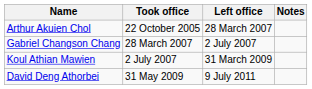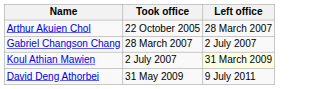 <table class="wikitable">
 <tr>
 <th>Name</th>
 <th>Took office</th>
 <th>Left office</th>
-<th>Notes</th>
 </tr>
 <tr>
 <td><a href='#'>Arthur Akuien Chol</a></td>
 <td>22 October 2005</td>
 <td>28 March 2007</td>
-<td></td>
 </tr>
 <tr>
 <td><a href='#'>Gabriel Changson Chang</a></td>
 <td>28 March 2007</td>
 <td>2 July 2007</td>
-<td></td>
 </tr>
 <tr>
 <td><a href='#'>Koul Athian Mawien</a></td>
 <td>2 July 2007</td>
-<td>31 March 2009</td>
-<td></td>
+<td style="background: lightyellow;">31 March 2009</td>
 </tr>
 <tr>
 <td><a href='#'>David Deng Athorbei</a></td>
 <td>31 May 2009</td>
 <td>9 July 2011</td>
-<td></td>
 </tr>
 </table>
